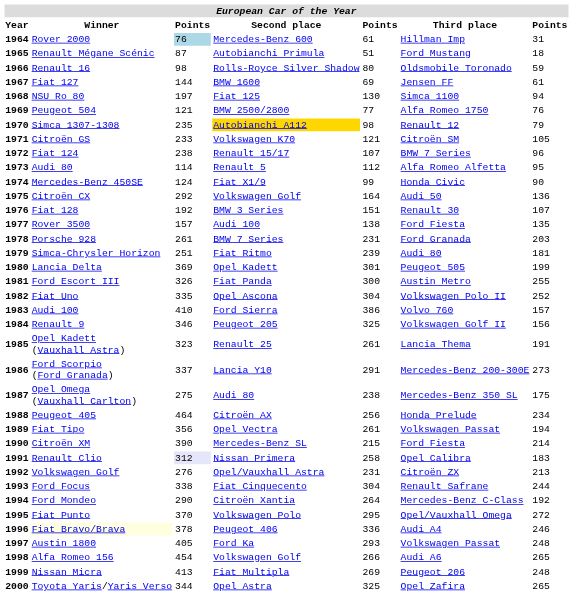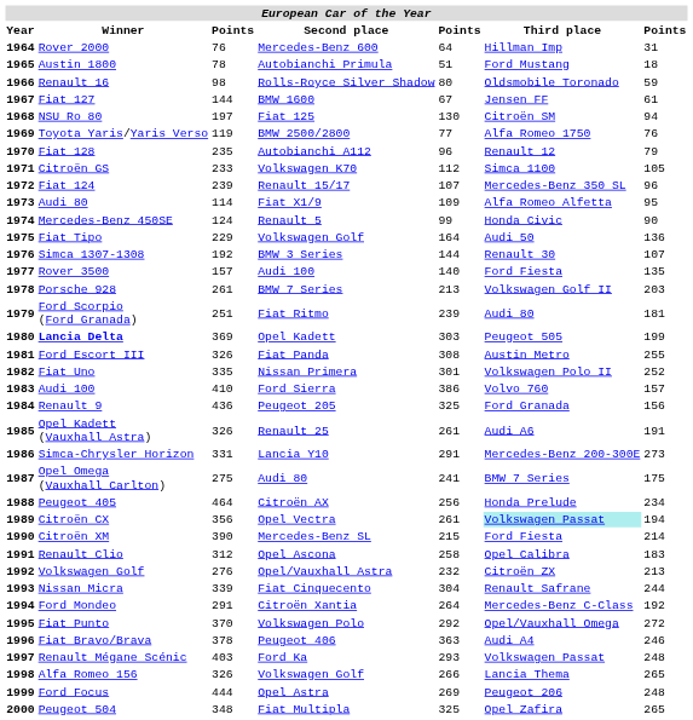 <table class="mw-collapsible">
 <tr>
 <td colspan="7"  style="background:Gainsboro; text-align:center;"><strong><em>European Car of the Year</em></strong></td>
 </tr>
 <tr>
 <th>Year</th>
 <th>Winner</th>
 <th>Points</th>
 <th>Second place</th>
 <th>Points</th>
 <th>Third place</th>
 <th>Points</th>
 </tr>
 <tr>
 <th>1964</th>
 <td><a href='#'>Rover 2000</a></td>
-<td style="background: lightblue;">76</td>
+<td>76</td>
 <td><a href='#'>Mercedes-Benz 600</a></td>
-<td>61</td>
+<td>64</td>
 <td><a href='#'>Hillman Imp</a></td>
 <td>31</td>
 </tr>
 <tr>
 <th>1965</th>
-<td><a href='#'>Renault Mégane Scénic</a></td>
-<td>87</td>
+<td><a href='#'>Austin 1800</a></td>
+<td>78</td>
 <td><a href='#'>Autobianchi Primula</a></td>
 <td>51</td>
 <td><a href='#'>Ford Mustang</a></td>
 <td>18</td>
 </tr>
 <tr>
 <th>1966</th>
 <td><a href='#'>Renault 16</a></td>
 <td>98</td>
 <td><a href='#'>Rolls-Royce Silver Shadow</a></td>
 <td>80</td>
 <td><a href='#'>Oldsmobile Toronado</a></td>
 <td>59</td>
 </tr>
 <tr>
 <th>1967</th>
 <td><a href='#'>Fiat 127</a></td>
 <td>144</td>
 <td><a href='#'>BMW 1600</a></td>
-<td>69</td>
+<td>67</td>
 <td><a href='#'>Jensen FF</a></td>
 <td>61</td>
 </tr>
 <tr>
 <th>1968</th>
 <td><a href='#'>NSU Ro 80</a></td>
 <td>197</td>
 <td><a href='#'>Fiat 125</a></td>
 <td>130</td>
-<td><a href='#'>Simca 1100</a></td>
+<td><a href='#'>Citroën SM</a></td>
 <td>94</td>
 </tr>
 <tr>
 <th>1969</th>
-<td><a href='#'>Peugeot 504</a></td>
-<td>121</td>
+<td><a href='#'>Toyota Yaris</a>/<a href='#'>Yaris Verso</a></td>
+<td>119</td>
 <td><a href='#'>BMW 2500/2800</a></td>
 <td>77</td>
 <td><a href='#'>Alfa Romeo 1750</a></td>
 <td>76</td>
 </tr>
 <tr>
 <th>1970</th>
-<td><a href='#'>Simca 1307-1308</a></td>
+<td><a href='#'>Fiat 128</a></td>
 <td>235</td>
-<td style="background: gold;"><a href='#'>Autobianchi A112</a></td>
-<td>98</td>
+<td><a href='#'>Autobianchi A112</a></td>
+<td>96</td>
 <td><a href='#'>Renault 12</a></td>
 <td>79</td>
 </tr>
 <tr>
 <th>1971</th>
 <td><a href='#'>Citroën GS</a></td>
 <td>233</td>
 <td><a href='#'>Volkswagen K70</a></td>
-<td>121</td>
-<td><a href='#'>Citroën SM</a></td>
+<td>112</td>
+<td><a href='#'>Simca 1100</a></td>
 <td>105</td>
 </tr>
 <tr>
 <th>1972</th>
 <td><a href='#'>Fiat 124</a></td>
-<td>238</td>
+<td>239</td>
 <td><a href='#'>Renault 15/17</a></td>
 <td>107</td>
-<td><a href='#'>BMW 7 Series</a></td>
+<td><a href='#'>Mercedes-Benz 350 SL</a></td>
 <td>96</td>
 </tr>
 <tr>
 <th>1973</th>
 <td><a href='#'>Audi 80</a></td>
 <td>114</td>
-<td><a href='#'>Renault 5</a></td>
-<td>112</td>
+<td><a href='#'>Fiat X1/9</a></td>
+<td>109</td>
 <td><a href='#'>Alfa Romeo Alfetta</a></td>
 <td>95</td>
 </tr>
 <tr>
 <th>1974</th>
 <td><a href='#'>Mercedes-Benz 450SE</a></td>
 <td>124</td>
-<td><a href='#'>Fiat X1/9</a></td>
+<td><a href='#'>Renault 5</a></td>
 <td>99</td>
 <td><a href='#'>Honda Civic</a></td>
 <td>90</td>
 </tr>
 <tr>
 <th>1975</th>
-<td><a href='#'>Citroën CX</a></td>
-<td>292</td>
+<td><a href='#'>Fiat Tipo</a></td>
+<td>229</td>
 <td><a href='#'>Volkswagen Golf</a></td>
 <td>164</td>
 <td><a href='#'>Audi 50</a></td>
 <td>136</td>
 </tr>
 <tr>
 <th>1976</th>
-<td><a href='#'>Fiat 128</a></td>
+<td><a href='#'>Simca 1307-1308</a></td>
 <td>192</td>
 <td><a href='#'>BMW 3 Series</a></td>
-<td>151</td>
+<td>144</td>
 <td><a href='#'>Renault 30</a></td>
 <td>107</td>
 </tr>
 <tr>
 <th>1977</th>
 <td><a href='#'>Rover 3500</a></td>
 <td>157</td>
 <td><a href='#'>Audi 100</a></td>
-<td>138</td>
+<td>140</td>
 <td><a href='#'>Ford Fiesta</a></td>
 <td>135</td>
 </tr>
 <tr>
 <th>1978</th>
 <td><a href='#'>Porsche 928</a></td>
 <td>261</td>
 <td><a href='#'>BMW 7 Series</a></td>
-<td>231</td>
-<td><a href='#'>Ford Granada</a></td>
+<td>213</td>
+<td><a href='#'>Volkswagen Golf II</a></td>
 <td>203</td>
 </tr>
 <tr>
 <th>1979</th>
-<td><a href='#'>Simca-Chrysler Horizon</a></td>
+<td><a href='#'>Ford Scorpio</a><br>(<a href='#'>Ford Granada</a>)</td>
 <td>251</td>
 <td><a href='#'>Fiat Ritmo</a></td>
 <td>239</td>
 <td><a href='#'>Audi 80</a></td>
 <td>181</td>
 </tr>
 <tr>
 <th>1980</th>
-<td><a href='#'>Lancia Delta</a></td>
+<td><strong><a href='#'>Lancia Delta</a></strong></td>
 <td>369</td>
 <td><a href='#'>Opel Kadett</a></td>
-<td>301</td>
+<td>303</td>
 <td><a href='#'>Peugeot 505</a></td>
 <td>199</td>
 </tr>
 <tr>
 <th>1981</th>
 <td><a href='#'>Ford Escort III</a></td>
 <td>326</td>
 <td><a href='#'>Fiat Panda</a></td>
-<td>300</td>
+<td>308</td>
 <td><a href='#'>Austin Metro</a></td>
 <td>255</td>
 </tr>
 <tr>
 <th>1982</th>
 <td><a href='#'>Fiat Uno</a></td>
 <td>335</td>
-<td><a href='#'>Opel Ascona</a></td>
-<td>304</td>
+<td><a href='#'>Nissan Primera</a></td>
+<td>301</td>
 <td><a href='#'>Volkswagen Polo II</a></td>
 <td>252</td>
 </tr>
 <tr>
 <th>1983</th>
 <td><a href='#'>Audi 100</a></td>
 <td>410</td>
 <td><a href='#'>Ford Sierra</a></td>
 <td>386</td>
 <td><a href='#'>Volvo 760</a></td>
 <td>157</td>
 </tr>
 <tr>
 <th>1984</th>
 <td><a href='#'>Renault 9</a></td>
-<td>346</td>
+<td>436</td>
 <td><a href='#'>Peugeot 205</a></td>
 <td>325</td>
-<td><a href='#'>Volkswagen Golf II</a></td>
+<td><a href='#'>Ford Granada</a></td>
 <td>156</td>
 </tr>
 <tr>
 <th>1985</th>
 <td><a href='#'>Opel Kadett</a><br>(<a href='#'>Vauxhall Astra</a>)</td>
-<td>323</td>
+<td>326</td>
 <td><a href='#'>Renault 25</a></td>
 <td>261</td>
-<td><a href='#'>Lancia Thema</a></td>
+<td><a href='#'>Audi A6</a></td>
 <td>191</td>
 </tr>
 <tr>
 <th>1986</th>
-<td><a href='#'>Ford Scorpio</a><br>(<a href='#'>Ford Granada</a>)</td>
-<td>337</td>
+<td><a href='#'>Simca-Chrysler Horizon</a></td>
+<td>331</td>
 <td><a href='#'>Lancia Y10</a></td>
 <td>291</td>
 <td><a href='#'>Mercedes-Benz 200-300E</a></td>
 <td>273</td>
 </tr>
 <tr>
 <th>1987</th>
 <td><a href='#'>Opel Omega</a><br>(<a href='#'>Vauxhall Carlton</a>)</td>
 <td>275</td>
 <td><a href='#'>Audi 80</a></td>
-<td>238</td>
-<td><a href='#'>Mercedes-Benz 350 SL</a></td>
+<td>241</td>
+<td><a href='#'>BMW 7 Series</a></td>
 <td>175</td>
 </tr>
 <tr>
 <th>1988</th>
 <td><a href='#'>Peugeot 405</a></td>
 <td>464</td>
 <td><a href='#'>Citroën AX</a></td>
 <td>256</td>
 <td><a href='#'>Honda Prelude</a></td>
 <td>234</td>
 </tr>
 <tr>
 <th>1989</th>
-<td><a href='#'>Fiat Tipo</a></td>
+<td><a href='#'>Citroën CX</a></td>
 <td>356</td>
 <td><a href='#'>Opel Vectra</a></td>
 <td>261</td>
-<td><a href='#'>Volkswagen Passat</a></td>
+<td style="background: paleturquoise;"><a href='#'>Volkswagen Passat</a></td>
 <td>194</td>
 </tr>
 <tr>
 <th>1990</th>
 <td><a href='#'>Citroën XM</a></td>
 <td>390</td>
 <td><a href='#'>Mercedes-Benz SL</a></td>
 <td>215</td>
 <td><a href='#'>Ford Fiesta</a></td>
 <td>214</td>
 </tr>
 <tr>
 <th>1991</th>
 <td><a href='#'>Renault Clio</a></td>
-<td style="background: lavender;">312</td>
-<td><a href='#'>Nissan Primera</a></td>
+<td>312</td>
+<td><a href='#'>Opel Ascona</a></td>
 <td>258</td>
 <td><a href='#'>Opel Calibra</a></td>
 <td>183</td>
 </tr>
 <tr>
 <th>1992</th>
 <td><a href='#'>Volkswagen Golf</a></td>
 <td>276</td>
 <td><a href='#'>Opel/Vauxhall Astra</a></td>
-<td>231</td>
+<td>232</td>
 <td><a href='#'>Citroën ZX</a></td>
 <td>213</td>
 </tr>
 <tr>
 <th>1993</th>
-<td><a href='#'>Ford Focus</a></td>
-<td>338</td>
+<td><a href='#'>Nissan Micra</a></td>
+<td>339</td>
 <td><a href='#'>Fiat Cinquecento</a></td>
 <td>304</td>
 <td><a href='#'>Renault Safrane</a></td>
 <td>244</td>
 </tr>
 <tr>
 <th>1994</th>
 <td><a href='#'>Ford Mondeo</a></td>
-<td>290</td>
+<td>291</td>
 <td><a href='#'>Citroën Xantia</a></td>
 <td>264</td>
 <td><a href='#'>Mercedes-Benz C-Class</a></td>
 <td>192</td>
 </tr>
 <tr>
 <th>1995</th>
 <td><a href='#'>Fiat Punto</a></td>
 <td>370</td>
 <td><a href='#'>Volkswagen Polo</a></td>
-<td>295</td>
+<td>292</td>
 <td><a href='#'>Opel/Vauxhall Omega</a></td>
 <td>272</td>
 </tr>
 <tr>
 <th>1996</th>
-<td style="background: lightyellow;"><a href='#'>Fiat Bravo/Brava</a></td>
+<td><a href='#'>Fiat Bravo/Brava</a></td>
 <td>378</td>
 <td><a href='#'>Peugeot 406</a></td>
-<td>336</td>
+<td>363</td>
 <td><a href='#'>Audi A4</a></td>
 <td>246</td>
 </tr>
 <tr>
 <th>1997</th>
-<td><a href='#'>Austin 1800</a></td>
-<td>405</td>
+<td><a href='#'>Renault Mégane Scénic</a></td>
+<td>403</td>
 <td><a href='#'>Ford Ka</a></td>
 <td>293</td>
 <td><a href='#'>Volkswagen Passat</a></td>
 <td>248</td>
 </tr>
 <tr>
 <th>1998</th>
 <td><a href='#'>Alfa Romeo 156</a></td>
-<td>454</td>
+<td>326</td>
 <td><a href='#'>Volkswagen Golf</a></td>
 <td>266</td>
-<td><a href='#'>Audi A6</a></td>
+<td><a href='#'>Lancia Thema</a></td>
 <td>265</td>
 </tr>
 <tr>
 <th>1999</th>
-<td><a href='#'>Nissan Micra</a></td>
-<td>413</td>
-<td><a href='#'>Fiat Multipla</a></td>
+<td><a href='#'>Ford Focus</a></td>
+<td>444</td>
+<td><a href='#'>Opel Astra</a></td>
 <td>269</td>
 <td><a href='#'>Peugeot 206</a></td>
 <td>248</td>
 </tr>
 <tr>
 <th>2000</th>
-<td><a href='#'>Toyota Yaris</a>/<a href='#'>Yaris Verso</a></td>
-<td>344</td>
-<td><a href='#'>Opel Astra</a></td>
+<td><a href='#'>Peugeot 504</a></td>
+<td>348</td>
+<td><a href='#'>Fiat Multipla</a></td>
 <td>325</td>
 <td><a href='#'>Opel Zafira</a></td>
 <td>265</td>
 </tr>
 <tr>
 </tr>
 </table>
